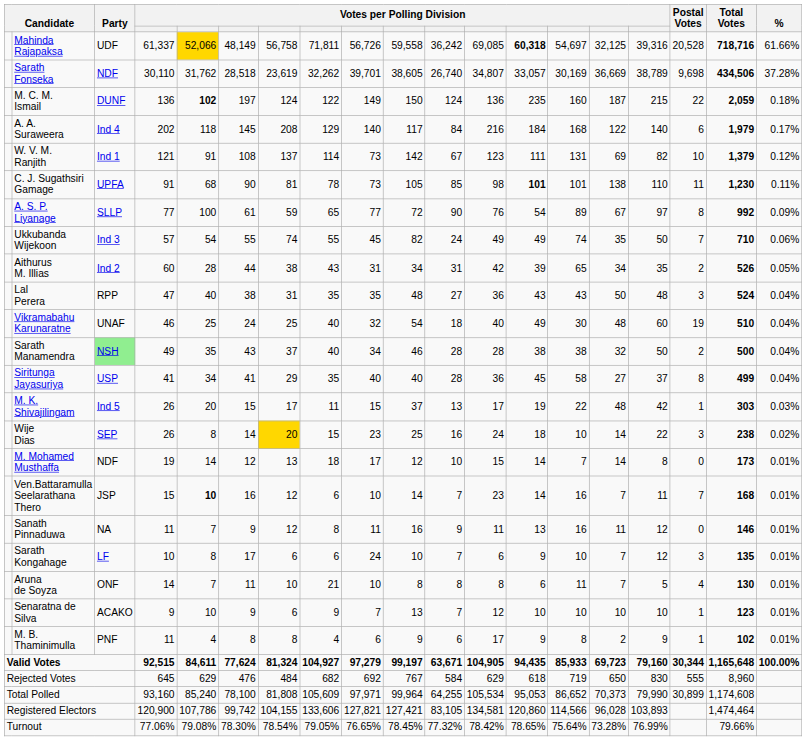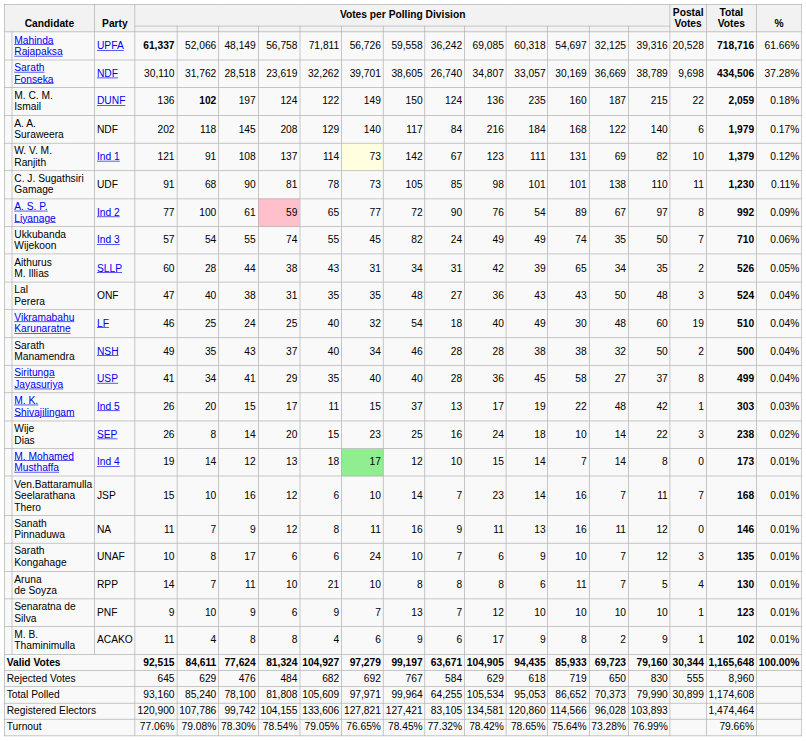 <table class="wikitable" border="1" style="text-align:right;">
 <tr>
 <th align=left valign=bottom rowspan=2 colspan="2">Candidate</th>
 <th align=left valign=bottom rowspan=2 width="40">Party</th>
 <th colspan=13>Votes per Polling Division</th>
 <th align=center valign=bottom rowspan=2 width="50">Postal<br>Votes</th>
 <th align=center valign=bottom rowspan=2 width="50">Total Votes</th>
 <th align=center valign=bottom rowspan=2 width="50">%</th>
 </tr>
 <tr>
 <th></th>
 <th></th>
 <th></th>
 <th></th>
 <th></th>
 <th></th>
 <th></th>
 <th></th>
 <th></th>
 <th></th>
 <th></th>
 <th></th>
 <th></th>
 </tr>
 <tr>
 <td bgcolor=> </td>
 <td align=left><a href='#'>Mahinda<br>Rajapaksa</a></td>
-<td align=left>UDF</td>
-<td>61,337</td>
-<td style="background: gold;">52,066</td>
+<td align=left><a href='#'>UPFA</a></td>
+<td><strong>61,337</strong></td>
+<td>52,066</td>
 <td>48,149</td>
 <td>56,758</td>
 <td>71,811</td>
 <td>56,726</td>
 <td>59,558</td>
 <td>36,242</td>
 <td>69,085</td>
-<td><strong>60,318</strong></td>
+<td>60,318</td>
 <td>54,697</td>
 <td>32,125</td>
 <td>39,316</td>
 <td>20,528</td>
 <td><strong>718,716</strong></td>
 <td>61.66%</td>
 </tr>
 <tr>
 <td bgcolor=> </td>
 <td align=left><a href='#'>Sarath<br>Fonseka</a></td>
 <td align=left><a href='#'>NDF</a></td>
 <td>30,110</td>
 <td>31,762</td>
 <td>28,518</td>
 <td>23,619</td>
 <td>32,262</td>
 <td>39,701</td>
 <td>38,605</td>
 <td>26,740</td>
 <td>34,807</td>
 <td>33,057</td>
 <td>30,169</td>
 <td>36,669</td>
 <td>38,789</td>
 <td>9,698</td>
 <td><strong>434,506</strong></td>
 <td>37.28%</td>
 </tr>
 <tr>
 <td bgcolor=> </td>
 <td align=left>M. C. M.<br>Ismail</td>
 <td align=left><a href='#'>DUNF</a></td>
 <td>136</td>
 <td><strong>102</strong></td>
 <td>197</td>
 <td>124</td>
 <td>122</td>
 <td>149</td>
 <td>150</td>
 <td>124</td>
 <td>136</td>
 <td>235</td>
 <td>160</td>
 <td>187</td>
 <td>215</td>
 <td>22</td>
 <td><strong>2,059</strong></td>
 <td>0.18%</td>
 </tr>
 <tr>
 <td bgcolor=> </td>
 <td align=left>A. A.<br> Suraweera</td>
-<td align=left><a href='#'>Ind 4</a></td>
+<td align=left>NDF</td>
 <td>202</td>
 <td>118</td>
 <td>145</td>
 <td>208</td>
 <td>129</td>
 <td>140</td>
 <td>117</td>
 <td>84</td>
 <td>216</td>
 <td>184</td>
 <td>168</td>
 <td>122</td>
 <td>140</td>
 <td>6</td>
 <td><strong>1,979</strong></td>
 <td>0.17%</td>
 </tr>
 <tr>
 <td bgcolor=> </td>
 <td align=left>W. V. M.<br>Ranjith</td>
 <td align=left><a href='#'>Ind 1</a></td>
 <td>121</td>
 <td>91</td>
 <td>108</td>
 <td>137</td>
 <td>114</td>
-<td>73</td>
+<td style="background: lightyellow;">73</td>
 <td>142</td>
 <td>67</td>
 <td>123</td>
 <td>111</td>
 <td>131</td>
 <td>69</td>
 <td>82</td>
 <td>10</td>
 <td><strong>1,379</strong></td>
 <td>0.12%</td>
 </tr>
 <tr>
 <td bgcolor=> </td>
 <td align=left>C. J. Sugathsiri<br>Gamage</td>
-<td align=left><a href='#'>UPFA</a></td>
+<td align=left>UDF</td>
 <td>91</td>
 <td>68</td>
 <td>90</td>
 <td>81</td>
 <td>78</td>
 <td>73</td>
 <td>105</td>
 <td>85</td>
 <td>98</td>
-<td><strong>101</strong></td>
+<td>101</td>
 <td>101</td>
 <td>138</td>
 <td>110</td>
 <td>11</td>
 <td><strong>1,230</strong></td>
 <td>0.11%</td>
 </tr>
 <tr>
 <td bgcolor=> </td>
 <td align=left><a href='#'>A. S. P.<br>Liyanage</a></td>
-<td align=left><a href='#'>SLLP</a></td>
+<td align=left><a href='#'>Ind 2</a></td>
 <td>77</td>
 <td>100</td>
 <td>61</td>
-<td>59</td>
+<td style="background: pink;">59</td>
 <td>65</td>
 <td>77</td>
 <td>72</td>
 <td>90</td>
 <td>76</td>
 <td>54</td>
 <td>89</td>
 <td>67</td>
 <td>97</td>
 <td>8</td>
 <td><strong>992</strong></td>
 <td>0.09%</td>
 </tr>
 <tr>
 <td bgcolor=> </td>
 <td align=left>Ukkubanda Wijekoon</td>
 <td align=left><a href='#'>Ind 3</a></td>
 <td>57</td>
 <td>54</td>
 <td>55</td>
 <td>74</td>
 <td>55</td>
 <td>45</td>
 <td>82</td>
 <td>24</td>
 <td>49</td>
 <td>49</td>
 <td>74</td>
 <td>35</td>
 <td>50</td>
 <td>7</td>
 <td><strong>710</strong></td>
 <td>0.06%</td>
 </tr>
 <tr>
 <td bgcolor=> </td>
 <td align=left>Aithurus<br> M. Illias</td>
-<td align=left><a href='#'>Ind 2</a></td>
+<td align=left><a href='#'>SLLP</a></td>
 <td>60</td>
 <td>28</td>
 <td>44</td>
 <td>38</td>
 <td>43</td>
 <td>31</td>
 <td>34</td>
 <td>31</td>
 <td>42</td>
 <td>39</td>
 <td>65</td>
 <td>34</td>
 <td>35</td>
 <td>2</td>
 <td><strong>526</strong></td>
 <td>0.05%</td>
 </tr>
 <tr>
 <td bgcolor=> </td>
 <td align=left>Lal<br> Perera</td>
-<td align=left>RPP</td>
+<td align=left>ONF</td>
 <td>47</td>
 <td>40</td>
 <td>38</td>
 <td>31</td>
 <td>35</td>
 <td>35</td>
 <td>48</td>
 <td>27</td>
 <td>36</td>
 <td>43</td>
 <td>43</td>
 <td>50</td>
 <td>48</td>
 <td>3</td>
 <td><strong>524</strong></td>
 <td>0.04%</td>
 </tr>
 <tr>
 <td bgcolor=> </td>
 <td align=left><a href='#'>Vikramabahu Karunaratne</a></td>
-<td align=left>UNAF</td>
+<td align=left><a href='#'>LF</a></td>
 <td>46</td>
 <td>25</td>
 <td>24</td>
 <td>25</td>
 <td>40</td>
 <td>32</td>
 <td>54</td>
 <td>18</td>
 <td>40</td>
 <td>49</td>
 <td>30</td>
 <td>48</td>
 <td>60</td>
 <td>19</td>
 <td><strong>510</strong></td>
 <td>0.04%</td>
 </tr>
 <tr>
 <td bgcolor=> </td>
 <td align=left>Sarath Manamendra</td>
-<td align=left style="background: lightgreen;"><a href='#'>NSH</a></td>
+<td align=left><a href='#'>NSH</a></td>
 <td>49</td>
 <td>35</td>
 <td>43</td>
 <td>37</td>
 <td>40</td>
 <td>34</td>
 <td>46</td>
 <td>28</td>
 <td>28</td>
 <td>38</td>
 <td>38</td>
 <td>32</td>
 <td>50</td>
 <td>2</td>
 <td><strong>500</strong></td>
 <td>0.04%</td>
 </tr>
 <tr>
 <td bgcolor=> </td>
 <td align=left><a href='#'>Siritunga Jayasuriya</a></td>
 <td align=left><a href='#'>USP</a></td>
 <td>41</td>
 <td>34</td>
 <td>41</td>
 <td>29</td>
 <td>35</td>
 <td>40</td>
 <td>40</td>
 <td>28</td>
 <td>36</td>
 <td>45</td>
 <td>58</td>
 <td>27</td>
 <td>37</td>
 <td>8</td>
 <td><strong>499</strong></td>
 <td>0.04%</td>
 </tr>
 <tr>
 <td bgcolor=> </td>
 <td align=left><a href='#'>M. K. Shivajilingam</a></td>
 <td align=left><a href='#'>Ind 5</a></td>
 <td>26</td>
 <td>20</td>
 <td>15</td>
 <td>17</td>
 <td>11</td>
 <td>15</td>
 <td>37</td>
 <td>13</td>
 <td>17</td>
 <td>19</td>
 <td>22</td>
 <td>48</td>
 <td>42</td>
 <td>1</td>
 <td><strong>303</strong></td>
 <td>0.03%</td>
 </tr>
 <tr>
 <td bgcolor=> </td>
 <td align=left>Wije<br>Dias</td>
 <td align=left><a href='#'>SEP</a></td>
 <td>26</td>
 <td>8</td>
 <td>14</td>
-<td style="background: gold;">20</td>
+<td>20</td>
 <td>15</td>
 <td>23</td>
 <td>25</td>
 <td>16</td>
 <td>24</td>
 <td>18</td>
 <td>10</td>
 <td>14</td>
 <td>22</td>
 <td>3</td>
 <td><strong>238</strong></td>
 <td>0.02%</td>
 </tr>
 <tr>
 <td bgcolor=> </td>
 <td align=left><a href='#'>M. Mohamed Musthaffa</a></td>
-<td align=left>NDF</td>
+<td align=left><a href='#'>Ind 4</a></td>
 <td>19</td>
 <td>14</td>
 <td>12</td>
 <td>13</td>
 <td>18</td>
-<td>17</td>
+<td style="background: lightgreen;">17</td>
 <td>12</td>
 <td>10</td>
 <td>15</td>
 <td>14</td>
 <td>7</td>
 <td>14</td>
 <td>8</td>
 <td>0</td>
 <td><strong>173</strong></td>
 <td>0.01%</td>
 </tr>
 <tr>
 <td bgcolor=> </td>
 <td align=left>Ven.Battaramulla<br>Seelarathana Thero</td>
 <td align=left>JSP</td>
 <td>15</td>
-<td><strong>10</strong></td>
+<td>10</td>
 <td>16</td>
 <td>12</td>
 <td>6</td>
 <td>10</td>
 <td>14</td>
 <td>7</td>
 <td>23</td>
 <td>14</td>
 <td>16</td>
 <td>7</td>
 <td>11</td>
 <td>7</td>
 <td><strong>168</strong></td>
 <td>0.01%</td>
 </tr>
 <tr>
 <td bgcolor=> </td>
 <td align=left>Sanath Pinnaduwa</td>
 <td align=left>NA</td>
 <td>11</td>
 <td>7</td>
 <td>9</td>
 <td>12</td>
 <td>8</td>
 <td>11</td>
 <td>16</td>
 <td>9</td>
 <td>11</td>
 <td>13</td>
 <td>16</td>
 <td>11</td>
 <td>12</td>
 <td>0</td>
 <td><strong>146</strong></td>
 <td>0.01%</td>
 </tr>
 <tr>
 <td bgcolor=> </td>
 <td align=left>Sarath Kongahage</td>
-<td align=left><a href='#'>LF</a></td>
+<td align=left>UNAF</td>
 <td>10</td>
 <td>8</td>
 <td>17</td>
 <td>6</td>
 <td>6</td>
 <td>24</td>
 <td>10</td>
 <td>7</td>
 <td>6</td>
 <td>9</td>
 <td>10</td>
 <td>7</td>
 <td>12</td>
 <td>3</td>
 <td><strong>135</strong></td>
 <td>0.01%</td>
 </tr>
 <tr>
 <td bgcolor=> </td>
 <td align=left>Aruna<br>de Soyza</td>
-<td align=left>ONF</td>
+<td align=left>RPP</td>
 <td>14</td>
 <td>7</td>
 <td>11</td>
 <td>10</td>
 <td>21</td>
 <td>10</td>
 <td>8</td>
 <td>8</td>
 <td>8</td>
 <td>6</td>
 <td>11</td>
 <td>7</td>
 <td>5</td>
 <td>4</td>
 <td><strong>130</strong></td>
 <td>0.01%</td>
 </tr>
 <tr>
 <td bgcolor=> </td>
 <td align=left>Senaratna de Silva</td>
-<td align=left>ACAKO</td>
+<td align=left>PNF</td>
 <td>9</td>
 <td>10</td>
 <td>9</td>
 <td>6</td>
 <td>9</td>
 <td>7</td>
 <td>13</td>
 <td>7</td>
 <td>12</td>
 <td>10</td>
 <td>10</td>
 <td>10</td>
 <td>10</td>
 <td>1</td>
 <td><strong>123</strong></td>
 <td>0.01%</td>
 </tr>
 <tr>
 <td bgcolor=> </td>
 <td align=left>M. B.<br> Thaminimulla</td>
-<td align=left>PNF</td>
+<td align=left>ACAKO</td>
 <td>11</td>
 <td>4</td>
 <td>8</td>
 <td>8</td>
 <td>4</td>
 <td>6</td>
 <td>9</td>
 <td>6</td>
 <td>17</td>
 <td>9</td>
 <td>8</td>
 <td>2</td>
 <td>9</td>
 <td>1</td>
 <td><strong>102</strong></td>
 <td>0.01%</td>
 </tr>
 <tr>
 <td align=left colspan=3><strong>Valid Votes</strong></td>
 <td><strong>92,515</strong></td>
 <td><strong>84,611</strong></td>
 <td><strong>77,624</strong></td>
 <td><strong>81,324</strong></td>
 <td><strong>104,927</strong></td>
 <td><strong>97,279</strong></td>
 <td><strong>99,197</strong></td>
 <td><strong>63,671</strong></td>
 <td><strong>104,905</strong></td>
 <td><strong>94,435</strong></td>
 <td><strong>85,933</strong></td>
 <td><strong>69,723</strong></td>
 <td><strong>79,160</strong></td>
 <td><strong>30,344</strong></td>
 <td><strong>1,165,648</strong></td>
 <td><strong>100.00%</strong></td>
 </tr>
 <tr>
 <td align=left colspan=3>Rejected Votes</td>
 <td>645</td>
 <td>629</td>
 <td>476</td>
 <td>484</td>
 <td>682</td>
 <td>692</td>
 <td>767</td>
 <td>584</td>
 <td>629</td>
 <td>618</td>
 <td>719</td>
 <td>650</td>
 <td>830</td>
 <td>555</td>
 <td>8,960</td>
 <td></td>
 </tr>
 <tr>
 <td align=left colspan=3>Total Polled</td>
 <td>93,160</td>
 <td>85,240</td>
 <td>78,100</td>
 <td>81,808</td>
 <td>105,609</td>
 <td>97,971</td>
 <td>99,964</td>
 <td>64,255</td>
 <td>105,534</td>
 <td>95,053</td>
 <td>86,652</td>
 <td>70,373</td>
 <td>79,990</td>
 <td>30,899</td>
 <td>1,174,608</td>
 <td></td>
 </tr>
 <tr>
 <td align=left colspan=3>Registered Electors</td>
 <td>120,900</td>
 <td>107,786</td>
 <td>99,742</td>
 <td>104,155</td>
 <td>133,606</td>
 <td>127,821</td>
 <td>127,421</td>
 <td>83,105</td>
 <td>134,581</td>
 <td>120,860</td>
 <td>114,566</td>
 <td>96,028</td>
 <td>103,893</td>
 <td></td>
 <td>1,474,464</td>
 <td></td>
 </tr>
 <tr>
 <td align=left colspan=3>Turnout</td>
 <td>77.06%</td>
 <td>79.08%</td>
 <td>78.30%</td>
 <td>78.54%</td>
 <td>79.05%</td>
 <td>76.65%</td>
 <td>78.45%</td>
 <td>77.32%</td>
 <td>78.42%</td>
 <td>78.65%</td>
 <td>75.64%</td>
 <td>73.28%</td>
 <td>76.99%</td>
 <td></td>
 <td>79.66%</td>
 <td></td>
 </tr>
 </table>
